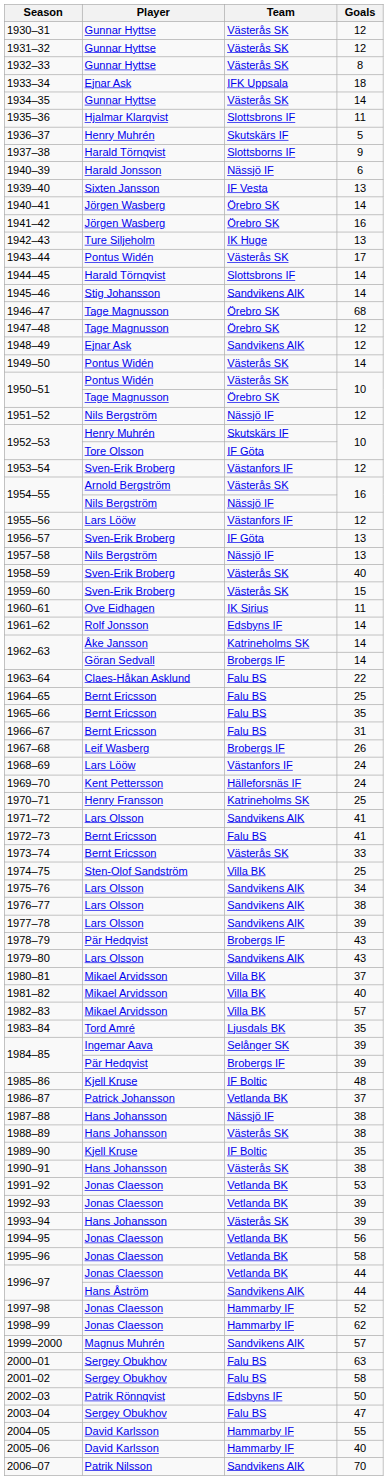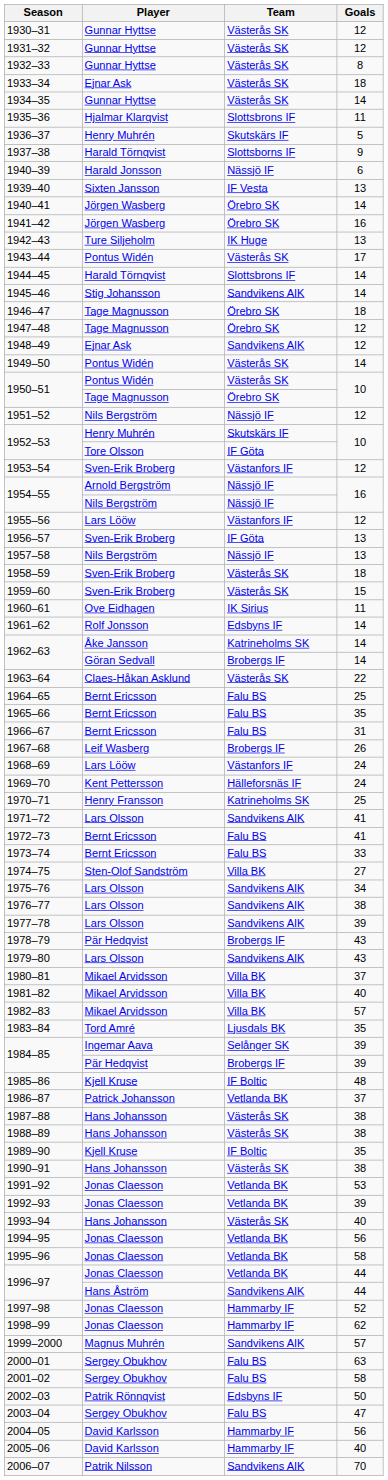 <table class="wikitable" style="width:550px;">
 <tr>
 <th>Season</th>
 <th>Player</th>
 <th>Team</th>
 <th>Goals</th>
 </tr>
 <tr>
 <td>1930–31</td>
 <td> <a href='#'>Gunnar Hyttse</a></td>
 <td><a href='#'>Västerås SK</a></td>
 <td align=center>12</td>
 </tr>
 <tr>
 <td>1931–32</td>
 <td> <a href='#'>Gunnar Hyttse</a></td>
 <td><a href='#'>Västerås SK</a></td>
 <td align=center>12</td>
 </tr>
 <tr>
 <td>1932–33</td>
 <td> <a href='#'>Gunnar Hyttse</a></td>
 <td><a href='#'>Västerås SK</a></td>
 <td align=center>8</td>
 </tr>
 <tr>
 <td>1933–34</td>
 <td> <a href='#'>Ejnar Ask</a></td>
-<td><a href='#'>IFK Uppsala</a></td>
+<td><a href='#'>Västerås SK</a></td>
 <td align=center>18</td>
 </tr>
 <tr>
 <td>1934–35</td>
 <td> <a href='#'>Gunnar Hyttse</a></td>
 <td><a href='#'>Västerås SK</a></td>
 <td align=center>14</td>
 </tr>
 <tr>
 <td>1935–36</td>
 <td> <a href='#'>Hjalmar Klarqvist</a></td>
 <td><a href='#'>Slottsbrons IF</a></td>
 <td align=center>11</td>
 </tr>
 <tr>
 <td>1936–37</td>
 <td> <a href='#'>Henry Muhrén</a></td>
 <td><a href='#'>Skutskärs IF</a></td>
 <td align=center>5</td>
 </tr>
 <tr>
 <td>1937–38</td>
 <td> <a href='#'>Harald Törnqvist</a></td>
 <td><a href='#'>Slottsborns IF</a></td>
 <td align=center>9</td>
 </tr>
 <tr>
 <td>1940–39</td>
 <td> <a href='#'>Harald Jonsson</a></td>
 <td><a href='#'>Nässjö IF</a></td>
 <td align=center>6</td>
 </tr>
 <tr>
 <td>1939–40</td>
 <td> <a href='#'>Sixten Jansson</a></td>
 <td><a href='#'>IF Vesta</a></td>
 <td align=center>13</td>
 </tr>
 <tr>
 <td>1940–41</td>
 <td> <a href='#'>Jörgen Wasberg</a></td>
 <td><a href='#'>Örebro SK</a></td>
 <td align=center>14</td>
 </tr>
 <tr>
 <td>1941–42</td>
 <td> <a href='#'>Jörgen Wasberg</a></td>
 <td><a href='#'>Örebro SK</a></td>
 <td align=center>16</td>
 </tr>
 <tr>
 <td>1942–43</td>
 <td> <a href='#'>Ture Siljeholm</a></td>
 <td><a href='#'>IK Huge</a></td>
 <td align=center>13</td>
 </tr>
 <tr>
 <td>1943–44</td>
 <td> <a href='#'>Pontus Widén</a></td>
 <td><a href='#'>Västerås SK</a></td>
 <td align=center>17</td>
 </tr>
 <tr>
 <td>1944–45</td>
 <td> <a href='#'>Harald Törnqvist</a></td>
 <td><a href='#'>Slottsbrons IF</a></td>
 <td align=center>14</td>
 </tr>
 <tr>
 <td>1945–46</td>
 <td> <a href='#'>Stig Johansson</a></td>
 <td><a href='#'>Sandvikens AIK</a></td>
 <td align=center>14</td>
 </tr>
 <tr>
 <td>1946–47</td>
 <td> <a href='#'>Tage Magnusson</a></td>
 <td><a href='#'>Örebro SK</a></td>
-<td align=center>68</td>
+<td align=center>18</td>
 </tr>
 <tr>
 <td>1947–48</td>
 <td> <a href='#'>Tage Magnusson</a></td>
 <td><a href='#'>Örebro SK</a></td>
 <td align=center>12</td>
 </tr>
 <tr>
 <td>1948–49</td>
 <td> <a href='#'>Ejnar Ask</a></td>
 <td><a href='#'>Sandvikens AIK</a></td>
 <td align=center>12</td>
 </tr>
 <tr>
 <td>1949–50</td>
 <td> <a href='#'>Pontus Widén</a></td>
 <td><a href='#'>Västerås SK</a></td>
 <td align=center>14</td>
 </tr>
 <tr>
 <td rowspan=2>1950–51</td>
 <td> <a href='#'>Pontus Widén</a></td>
 <td><a href='#'>Västerås SK</a></td>
 <td rowspan="2" style="text-align:center;">10</td>
 </tr>
 <tr>
 <td> <a href='#'>Tage Magnusson</a></td>
 <td><a href='#'>Örebro SK</a></td>
 </tr>
 <tr>
 <td>1951–52</td>
 <td> <a href='#'>Nils Bergström</a></td>
 <td><a href='#'>Nässjö IF</a></td>
 <td align=center>12</td>
 </tr>
 <tr>
 <td rowspan=2>1952–53</td>
 <td> <a href='#'>Henry Muhrén</a></td>
 <td><a href='#'>Skutskärs IF</a></td>
 <td rowspan="2" style="text-align:center;">10</td>
 </tr>
 <tr>
 <td> <a href='#'>Tore Olsson</a></td>
 <td><a href='#'>IF Göta</a></td>
 </tr>
 <tr>
 <td>1953–54</td>
 <td> <a href='#'>Sven-Erik Broberg</a></td>
 <td><a href='#'>Västanfors IF</a></td>
 <td align=center>12</td>
 </tr>
 <tr>
 <td rowspan=2>1954–55</td>
 <td> <a href='#'>Arnold Bergström</a></td>
-<td><a href='#'>Västerås SK</a></td>
+<td><a href='#'>Nässjö IF</a></td>
 <td rowspan="2" style="text-align:center;">16</td>
 </tr>
 <tr>
 <td> <a href='#'>Nils Bergström</a></td>
 <td><a href='#'>Nässjö IF</a></td>
 </tr>
 <tr>
 <td>1955–56</td>
 <td> <a href='#'>Lars Lööw</a></td>
 <td><a href='#'>Västanfors IF</a></td>
 <td align=center>12</td>
 </tr>
 <tr>
 <td>1956–57</td>
 <td> <a href='#'>Sven-Erik Broberg</a></td>
 <td><a href='#'>IF Göta</a></td>
 <td align=center>13</td>
 </tr>
 <tr>
 <td>1957–58</td>
 <td> <a href='#'>Nils Bergström</a></td>
 <td><a href='#'>Nässjö IF</a></td>
 <td align=center>13</td>
 </tr>
 <tr>
 <td>1958–59</td>
 <td> <a href='#'>Sven-Erik Broberg</a></td>
 <td><a href='#'>Västerås SK</a></td>
-<td align=center>40</td>
+<td align=center>18</td>
 </tr>
 <tr>
 <td>1959–60</td>
 <td> <a href='#'>Sven-Erik Broberg</a></td>
 <td><a href='#'>Västerås SK</a></td>
 <td align=center>15</td>
 </tr>
 <tr>
 <td>1960–61</td>
 <td> <a href='#'>Ove Eidhagen</a></td>
 <td><a href='#'>IK Sirius</a></td>
 <td align=center>11</td>
 </tr>
 <tr>
 <td>1961–62</td>
 <td> <a href='#'>Rolf Jonsson</a></td>
 <td><a href='#'>Edsbyns IF</a></td>
 <td align=center>14</td>
 </tr>
 <tr>
 <td rowspan=2>1962–63</td>
 <td> <a href='#'>Åke Jansson</a></td>
 <td><a href='#'>Katrineholms SK</a></td>
 <td align=center>14</td>
 </tr>
 <tr>
 <td> <a href='#'>Göran Sedvall</a></td>
 <td><a href='#'>Brobergs IF</a></td>
 <td align=center>14</td>
 </tr>
 <tr>
 <td>1963–64</td>
 <td> <a href='#'>Claes-Håkan Asklund</a></td>
-<td><a href='#'>Falu BS</a></td>
+<td><a href='#'>Västerås SK</a></td>
 <td align=center>22</td>
 </tr>
 <tr>
 <td>1964–65</td>
 <td> <a href='#'>Bernt Ericsson</a></td>
 <td><a href='#'>Falu BS</a></td>
 <td align=center>25</td>
 </tr>
 <tr>
 <td>1965–66</td>
 <td> <a href='#'>Bernt Ericsson</a></td>
 <td><a href='#'>Falu BS</a></td>
 <td align=center>35</td>
 </tr>
 <tr>
 <td>1966–67</td>
 <td> <a href='#'>Bernt Ericsson</a></td>
 <td><a href='#'>Falu BS</a></td>
 <td align=center>31</td>
 </tr>
 <tr>
 <td>1967–68</td>
 <td> <a href='#'>Leif Wasberg</a></td>
 <td><a href='#'>Brobergs IF</a></td>
 <td align=center>26</td>
 </tr>
 <tr>
 <td>1968–69</td>
 <td> <a href='#'>Lars Lööw</a></td>
 <td><a href='#'>Västanfors IF</a></td>
 <td align=center>24</td>
 </tr>
 <tr>
 <td>1969–70</td>
 <td> <a href='#'>Kent Pettersson</a></td>
 <td><a href='#'>Hälleforsnäs IF</a></td>
 <td align=center>24</td>
 </tr>
 <tr>
 <td>1970–71</td>
 <td> <a href='#'>Henry Fransson</a></td>
 <td><a href='#'>Katrineholms SK</a></td>
 <td align=center>25</td>
 </tr>
 <tr>
 <td>1971–72</td>
 <td> <a href='#'>Lars Olsson</a></td>
 <td><a href='#'>Sandvikens AIK</a></td>
 <td align=center>41</td>
 </tr>
 <tr>
 <td>1972–73</td>
 <td> <a href='#'>Bernt Ericsson</a></td>
 <td><a href='#'>Falu BS</a></td>
 <td align=center>41</td>
 </tr>
 <tr>
 <td>1973–74</td>
 <td> <a href='#'>Bernt Ericsson</a></td>
-<td><a href='#'>Västerås SK</a></td>
+<td><a href='#'>Falu BS</a></td>
 <td align=center>33</td>
 </tr>
 <tr>
 <td>1974–75</td>
 <td> <a href='#'>Sten-Olof Sandström</a></td>
 <td><a href='#'>Villa BK</a></td>
-<td align=center>25</td>
+<td align=center>27</td>
 </tr>
 <tr>
 <td>1975–76</td>
 <td> <a href='#'>Lars Olsson</a></td>
 <td><a href='#'>Sandvikens AIK</a></td>
 <td align=center>34</td>
 </tr>
 <tr>
 <td>1976–77</td>
 <td> <a href='#'>Lars Olsson</a></td>
 <td><a href='#'>Sandvikens AIK</a></td>
 <td align=center>38</td>
 </tr>
 <tr>
 <td>1977–78</td>
 <td> <a href='#'>Lars Olsson</a></td>
 <td><a href='#'>Sandvikens AIK</a></td>
 <td align=center>39</td>
 </tr>
 <tr>
 <td>1978–79</td>
 <td> <a href='#'>Pär Hedqvist</a></td>
 <td><a href='#'>Brobergs IF</a></td>
 <td align=center>43</td>
 </tr>
 <tr>
 <td>1979–80</td>
 <td> <a href='#'>Lars Olsson</a></td>
 <td><a href='#'>Sandvikens AIK</a></td>
 <td align=center>43</td>
 </tr>
 <tr>
 <td>1980–81</td>
 <td> <a href='#'>Mikael Arvidsson</a></td>
 <td><a href='#'>Villa BK</a></td>
 <td align=center>37</td>
 </tr>
 <tr>
 <td>1981–82</td>
 <td> <a href='#'>Mikael Arvidsson</a></td>
 <td><a href='#'>Villa BK</a></td>
 <td align=center>40</td>
 </tr>
 <tr>
 <td>1982–83</td>
 <td> <a href='#'>Mikael Arvidsson</a></td>
 <td><a href='#'>Villa BK</a></td>
 <td align=center>57</td>
 </tr>
 <tr>
 <td>1983–84</td>
 <td> <a href='#'>Tord Amré</a></td>
 <td><a href='#'>Ljusdals BK</a></td>
 <td align=center>35</td>
 </tr>
 <tr>
 <td rowspan=2>1984–85</td>
 <td> <a href='#'>Ingemar Aava</a></td>
 <td><a href='#'>Selånger SK</a></td>
 <td align=center>39</td>
 </tr>
 <tr>
 <td> <a href='#'>Pär Hedqvist</a></td>
 <td><a href='#'>Brobergs IF</a></td>
 <td align=center>39</td>
 </tr>
 <tr>
 <td>1985–86</td>
 <td> <a href='#'>Kjell Kruse</a></td>
 <td><a href='#'>IF Boltic</a></td>
 <td align=center>48</td>
 </tr>
 <tr>
 <td>1986–87</td>
 <td> <a href='#'>Patrick Johansson</a></td>
 <td><a href='#'>Vetlanda BK</a></td>
 <td align=center>37</td>
 </tr>
 <tr>
 <td>1987–88</td>
 <td> <a href='#'>Hans Johansson</a></td>
-<td><a href='#'>Nässjö IF</a></td>
+<td><a href='#'>Västerås SK</a></td>
 <td align=center>38</td>
 </tr>
 <tr>
 <td>1988–89</td>
 <td> <a href='#'>Hans Johansson</a></td>
 <td><a href='#'>Västerås SK</a></td>
 <td align=center>38</td>
 </tr>
 <tr>
 <td>1989–90</td>
 <td> <a href='#'>Kjell Kruse</a></td>
 <td><a href='#'>IF Boltic</a></td>
 <td align=center>35</td>
 </tr>
 <tr>
 <td>1990–91</td>
 <td> <a href='#'>Hans Johansson</a></td>
 <td><a href='#'>Västerås SK</a></td>
 <td align=center>38</td>
 </tr>
 <tr>
 <td>1991–92</td>
 <td> <a href='#'>Jonas Claesson</a></td>
 <td><a href='#'>Vetlanda BK</a></td>
 <td align=center>53</td>
 </tr>
 <tr>
 <td>1992–93</td>
 <td> <a href='#'>Jonas Claesson</a></td>
 <td><a href='#'>Vetlanda BK</a></td>
 <td align=center>39</td>
 </tr>
 <tr>
 <td>1993–94</td>
 <td> <a href='#'>Hans Johansson</a></td>
 <td><a href='#'>Västerås SK</a></td>
-<td align=center>39</td>
+<td align=center>40</td>
 </tr>
 <tr>
 <td>1994–95</td>
 <td> <a href='#'>Jonas Claesson</a></td>
 <td><a href='#'>Vetlanda BK</a></td>
 <td align=center>56</td>
 </tr>
 <tr>
 <td>1995–96</td>
 <td> <a href='#'>Jonas Claesson</a></td>
 <td><a href='#'>Vetlanda BK</a></td>
 <td align=center>58</td>
 </tr>
 <tr>
 <td rowspan=2>1996–97</td>
 <td> <a href='#'>Jonas Claesson</a></td>
 <td><a href='#'>Vetlanda BK</a></td>
 <td align=center>44</td>
 </tr>
 <tr>
 <td> <a href='#'>Hans Åström</a></td>
 <td><a href='#'>Sandvikens AIK</a></td>
 <td align=center>44</td>
 </tr>
 <tr>
 <td>1997–98</td>
 <td> <a href='#'>Jonas Claesson</a></td>
 <td><a href='#'>Hammarby IF</a></td>
 <td align=center>52</td>
 </tr>
 <tr>
 <td>1998–99</td>
 <td> <a href='#'>Jonas Claesson</a></td>
 <td><a href='#'>Hammarby IF</a></td>
 <td align=center>62</td>
 </tr>
 <tr>
 <td>1999–2000</td>
 <td> <a href='#'>Magnus Muhrén</a></td>
 <td><a href='#'>Sandvikens AIK</a></td>
 <td align=center>57</td>
 </tr>
 <tr>
 <td>2000–01</td>
 <td> <a href='#'>Sergey Obukhov</a></td>
 <td><a href='#'>Falu BS</a></td>
 <td align=center>63</td>
 </tr>
 <tr>
 <td>2001–02</td>
 <td> <a href='#'>Sergey Obukhov</a></td>
 <td><a href='#'>Falu BS</a></td>
 <td align=center>58</td>
 </tr>
 <tr>
 <td>2002–03</td>
 <td> <a href='#'>Patrik Rönnqvist</a></td>
 <td><a href='#'>Edsbyns IF</a></td>
 <td align=center>50</td>
 </tr>
 <tr>
 <td>2003–04</td>
 <td> <a href='#'>Sergey Obukhov</a></td>
 <td><a href='#'>Falu BS</a></td>
 <td align=center>47</td>
 </tr>
 <tr>
 <td>2004–05</td>
 <td> <a href='#'>David Karlsson</a></td>
 <td><a href='#'>Hammarby IF</a></td>
-<td align=center>55</td>
+<td align=center>56</td>
 </tr>
 <tr>
 <td>2005–06</td>
 <td> <a href='#'>David Karlsson</a></td>
 <td><a href='#'>Hammarby IF</a></td>
 <td align=center>40</td>
 </tr>
 <tr>
 <td>2006–07</td>
 <td> <a href='#'>Patrik Nilsson</a></td>
 <td><a href='#'>Sandvikens AIK</a></td>
 <td align=center>70</td>
 </tr>
 </table>
